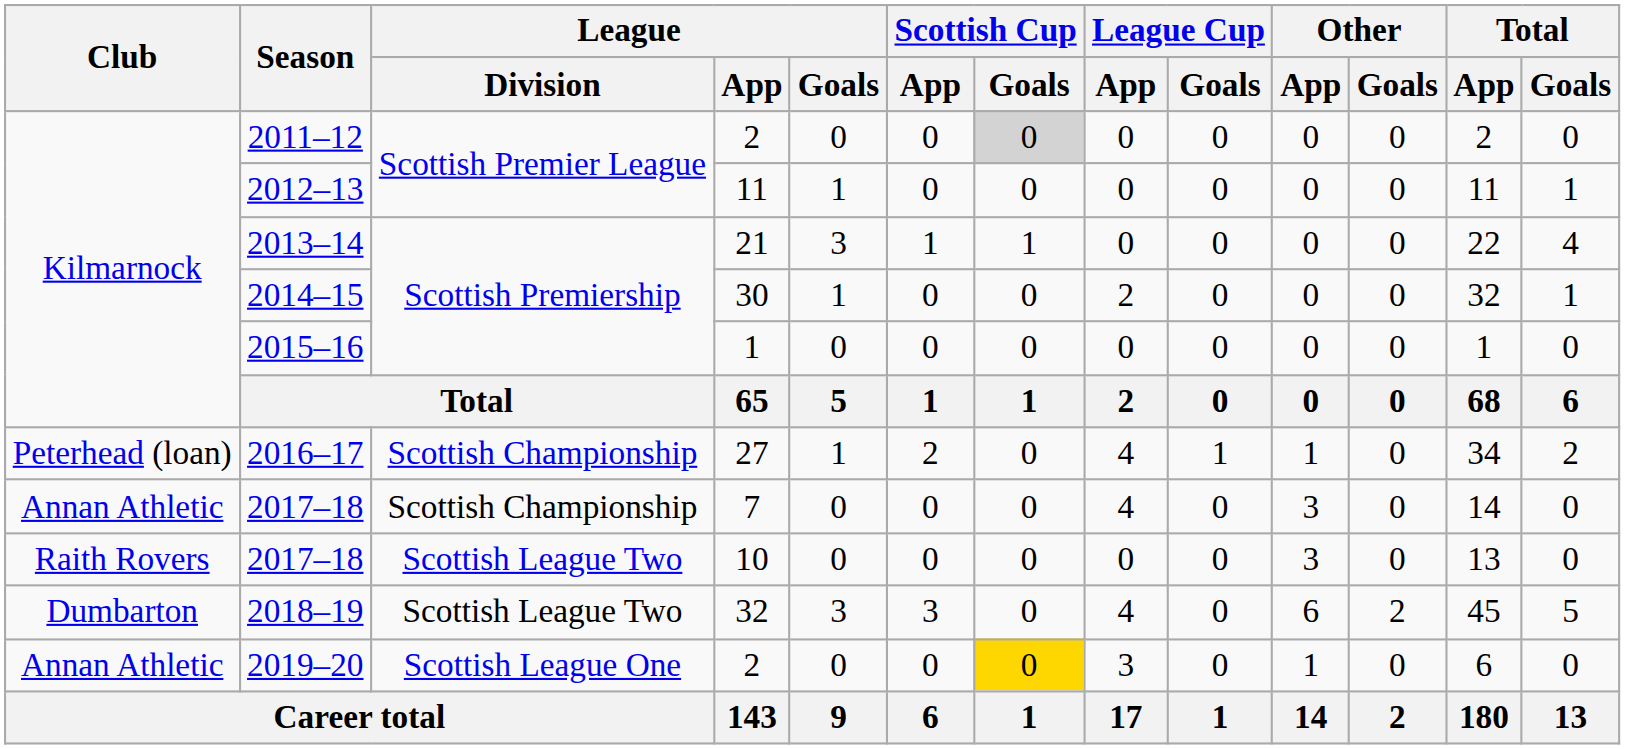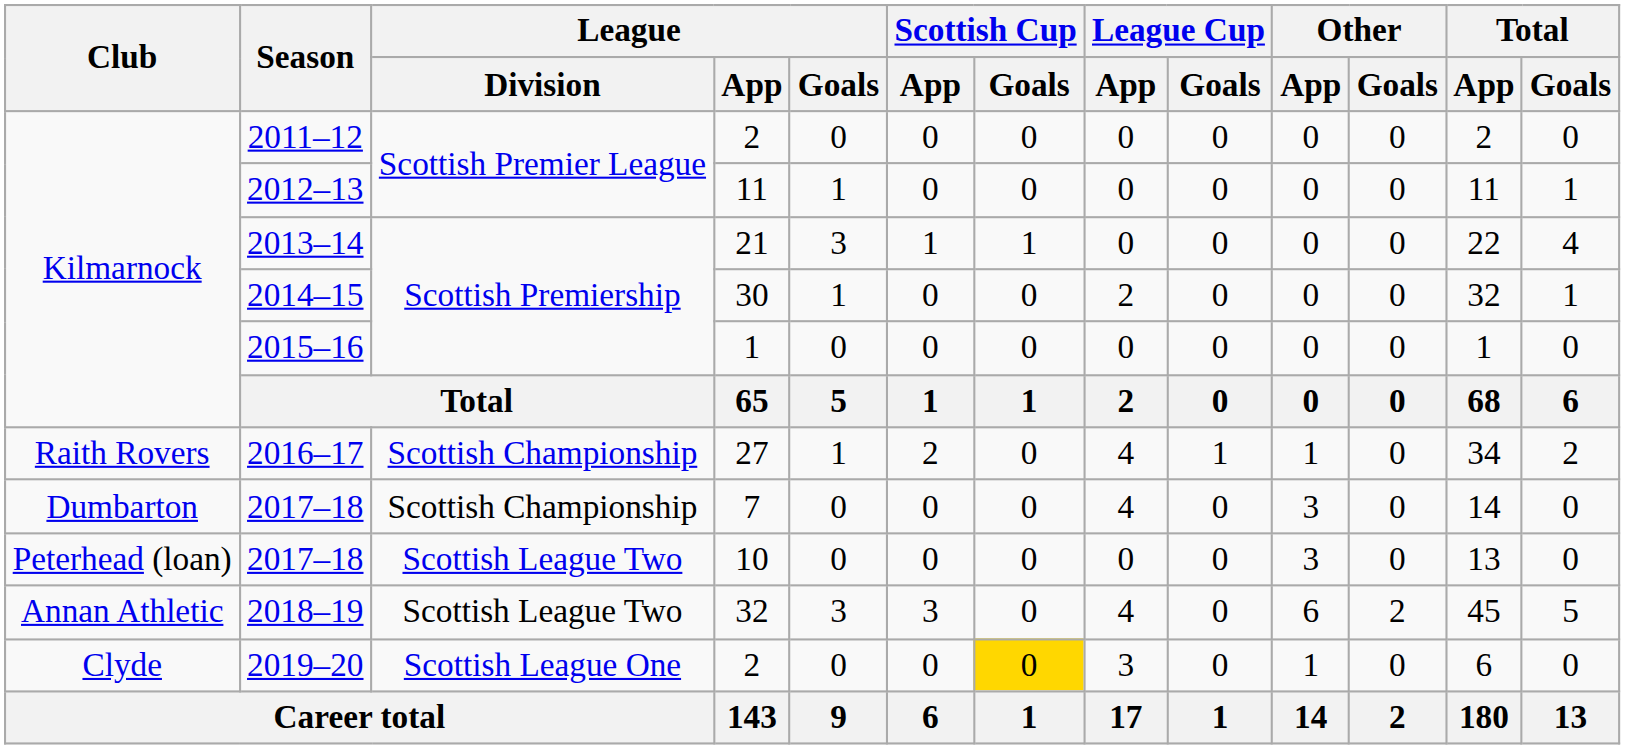 <table class="wikitable" style="text-align: center">
 <tr>
 <th rowspan=2>Club</th>
 <th rowspan=2>Season</th>
 <th colspan=3>League</th>
 <th colspan=2><a href='#'>Scottish Cup</a></th>
 <th colspan=2><a href='#'>League Cup</a></th>
 <th colspan=2>Other</th>
 <th colspan=2>Total</th>
 </tr>
 <tr>
 <th>Division</th>
 <th>App</th>
 <th>Goals</th>
 <th>App</th>
 <th>Goals</th>
 <th>App</th>
 <th>Goals</th>
 <th>App</th>
 <th>Goals</th>
 <th>App</th>
 <th>Goals</th>
 </tr>
 <tr>
 <td rowspan="6"><a href='#'>Kilmarnock</a></td>
 <td><a href='#'>2011–12</a></td>
 <td rowspan="2"><a href='#'>Scottish Premier League</a></td>
 <td>2</td>
 <td>0</td>
 <td>0</td>
-<td style="background: lightgrey;">0</td>
+<td>0</td>
 <td>0</td>
 <td>0</td>
 <td>0</td>
 <td>0</td>
 <td>2</td>
 <td>0</td>
 </tr>
 <tr>
 <td><a href='#'>2012–13</a></td>
 <td>11</td>
 <td>1</td>
 <td>0</td>
 <td>0</td>
 <td>0</td>
 <td>0</td>
 <td>0</td>
 <td>0</td>
 <td>11</td>
 <td>1</td>
 </tr>
 <tr>
 <td><a href='#'>2013–14</a></td>
 <td rowspan="3"><a href='#'>Scottish Premiership</a></td>
 <td>21</td>
 <td>3</td>
 <td>1</td>
 <td>1</td>
 <td>0</td>
 <td>0</td>
 <td>0</td>
 <td>0</td>
 <td>22</td>
 <td>4</td>
 </tr>
 <tr>
 <td><a href='#'>2014–15</a></td>
 <td>30</td>
 <td>1</td>
 <td>0</td>
 <td>0</td>
 <td>2</td>
 <td>0</td>
 <td>0</td>
 <td>0</td>
 <td>32</td>
 <td>1</td>
 </tr>
 <tr>
 <td><a href='#'>2015–16</a></td>
 <td>1</td>
 <td>0</td>
 <td>0</td>
 <td>0</td>
 <td>0</td>
 <td>0</td>
 <td>0</td>
 <td>0</td>
 <td>1</td>
 <td>0</td>
 </tr>
 <tr>
 <th colspan="2">Total</th>
 <th>65</th>
 <th>5</th>
 <th>1</th>
 <th>1</th>
 <th>2</th>
 <th>0</th>
 <th>0</th>
 <th>0</th>
 <th>68</th>
 <th>6</th>
 </tr>
 <tr>
-<td><a href='#'>Peterhead</a> (loan)</td>
+<td><a href='#'>Raith Rovers</a></td>
 <td><a href='#'>2016–17</a></td>
 <td><a href='#'>Scottish Championship</a></td>
 <td>27</td>
 <td>1</td>
 <td>2</td>
 <td>0</td>
 <td>4</td>
 <td>1</td>
 <td>1</td>
 <td>0</td>
 <td>34</td>
 <td>2</td>
 </tr>
 <tr>
-<td><a href='#'>Annan Athletic</a></td>
+<td><a href='#'>Dumbarton</a></td>
 <td><a href='#'>2017–18</a></td>
 <td>Scottish Championship</td>
 <td>7</td>
 <td>0</td>
 <td>0</td>
 <td>0</td>
 <td>4</td>
 <td>0</td>
 <td>3</td>
 <td>0</td>
 <td>14</td>
 <td>0</td>
 </tr>
 <tr>
-<td><a href='#'>Raith Rovers</a></td>
+<td><a href='#'>Peterhead</a> (loan)</td>
 <td><a href='#'>2017–18</a></td>
 <td><a href='#'>Scottish League Two</a></td>
 <td>10</td>
 <td>0</td>
 <td>0</td>
 <td>0</td>
 <td>0</td>
 <td>0</td>
 <td>3</td>
 <td>0</td>
 <td>13</td>
 <td>0</td>
 </tr>
 <tr>
-<td><a href='#'>Dumbarton</a></td>
+<td><a href='#'>Annan Athletic</a></td>
 <td><a href='#'>2018–19</a></td>
 <td>Scottish League Two</td>
 <td>32</td>
 <td>3</td>
 <td>3</td>
 <td>0</td>
 <td>4</td>
 <td>0</td>
 <td>6</td>
 <td>2</td>
 <td>45</td>
 <td>5</td>
 </tr>
 <tr>
-<td><a href='#'>Annan Athletic</a></td>
+<td><a href='#'>Clyde</a></td>
 <td><a href='#'>2019–20</a></td>
 <td><a href='#'>Scottish League One</a></td>
 <td>2</td>
 <td>0</td>
 <td>0</td>
 <td style="background: gold;">0</td>
 <td>3</td>
 <td>0</td>
 <td>1</td>
 <td>0</td>
 <td>6</td>
 <td>0</td>
 </tr>
 <tr>
 <th colspan="3">Career total</th>
 <th>143</th>
 <th>9</th>
 <th>6</th>
 <th>1</th>
 <th>17</th>
 <th>1</th>
 <th>14</th>
 <th>2</th>
 <th>180</th>
 <th>13</th>
 </tr>
 </table>
